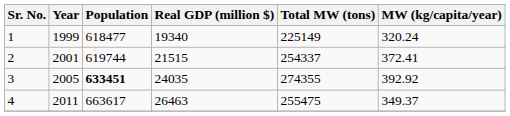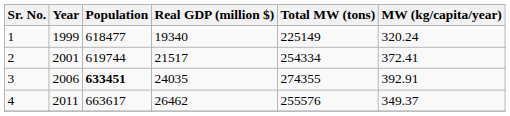 <table class="wikitable">
 <tr>
 <th>Sr. No.</th>
 <th>Year</th>
 <th>Population</th>
 <th>Real GDP (million $)</th>
 <th>Total MW (tons)</th>
 <th>MW (kg/capita/year)</th>
 </tr>
 <tr>
 <td>1</td>
 <td>1999</td>
 <td>618477</td>
 <td>19340</td>
 <td>225149</td>
 <td>320.24</td>
 </tr>
 <tr>
 <td>2</td>
 <td>2001</td>
 <td>619744</td>
-<td>21515</td>
-<td>254337</td>
+<td>21517</td>
+<td>254334</td>
 <td>372.41</td>
 </tr>
 <tr>
 <td>3</td>
-<td>2005</td>
+<td>2006</td>
 <td><strong>633451</strong></td>
 <td>24035</td>
 <td>274355</td>
-<td>392.92</td>
+<td>392.91</td>
 </tr>
 <tr>
 <td>4</td>
 <td>2011</td>
 <td>663617</td>
-<td>26463</td>
-<td>255475</td>
+<td>26462</td>
+<td>255576</td>
 <td>349.37</td>
 </tr>
 <tr>
 </tr>
 </table>
